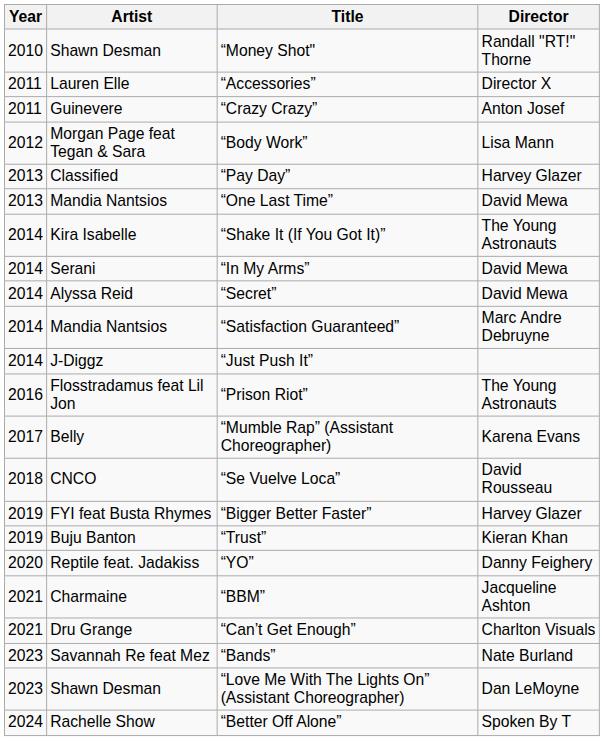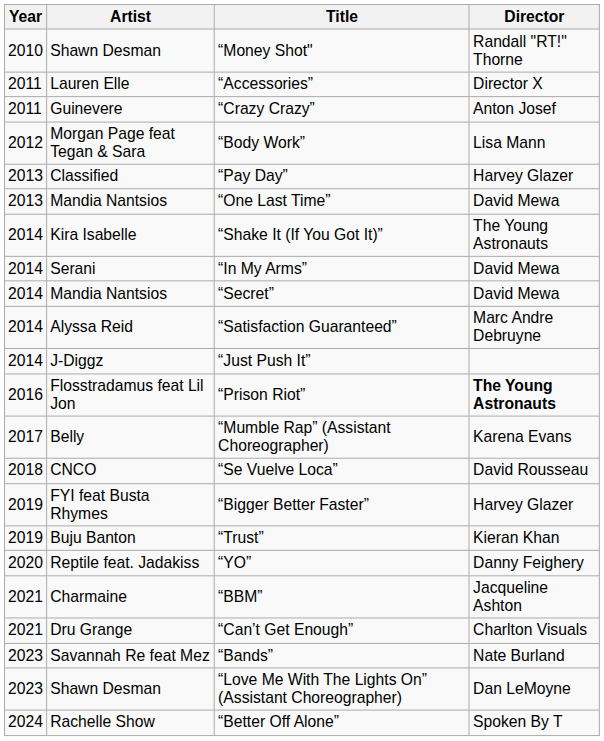 <table class="wikitable">
 <tr>
 <th>Year</th>
 <th>Artist</th>
 <th>Title</th>
 <th>Director</th>
 </tr>
 <tr>
 <td>2010</td>
 <td>Shawn Desman</td>
 <td>“Money  Shot"</td>
 <td>Randall  "RT!" Thorne</td>
 </tr>
 <tr>
 <td>2011</td>
 <td>Lauren Elle</td>
 <td>“Accessories”</td>
 <td>Director X</td>
 </tr>
 <tr>
 <td>2011</td>
 <td>Guinevere</td>
 <td>“Crazy  Crazy”</td>
 <td>Anton Josef</td>
 </tr>
 <tr>
 <td>2012</td>
 <td>Morgan Page  feat Tegan & Sara</td>
 <td>“Body  Work”</td>
 <td>Lisa Mann</td>
 </tr>
 <tr>
 <td>2013</td>
 <td>Classified</td>
 <td>“Pay  Day”</td>
 <td>Harvey Glazer</td>
 </tr>
 <tr>
 <td>2013</td>
 <td>Mandia  Nantsios</td>
 <td>“One Last  Time”</td>
 <td>David Mewa</td>
 </tr>
 <tr>
 <td>2014</td>
 <td>Kira Isabelle</td>
 <td>“Shake It (If  You Got It)”</td>
 <td>The Young Astronauts</td>
 </tr>
 <tr>
 <td>2014</td>
 <td>Serani</td>
 <td>“In My  Arms”</td>
 <td>David Mewa</td>
 </tr>
 <tr>
 <td>2014</td>
-<td>Alyssa Reid</td>
+<td>Mandia  Nantsios</td>
 <td>“Secret”</td>
 <td>David Mewa</td>
 </tr>
 <tr>
 <td>2014</td>
-<td>Mandia  Nantsios</td>
+<td>Alyssa Reid</td>
 <td>“Satisfaction  Guaranteed”</td>
 <td>Marc Andre  Debruyne</td>
 </tr>
 <tr>
 <td>2014</td>
 <td>J-Diggz</td>
 <td>“Just Push  It”</td>
 <td></td>
 </tr>
 <tr>
 <td>2016</td>
 <td>Flosstradamus  feat Lil Jon</td>
 <td>“Prison Riot”</td>
-<td>The Young Astronauts</td>
+<td><strong>The Young Astronauts</strong></td>
 </tr>
 <tr>
 <td>2017</td>
 <td>Belly</td>
 <td>“Mumble Rap”  (Assistant Choreographer)</td>
 <td>Karena Evans</td>
 </tr>
 <tr>
 <td>2018</td>
 <td>CNCO</td>
 <td>“Se Vuelve  Loca”</td>
 <td>David Rousseau</td>
 </tr>
 <tr>
 <td>2019</td>
 <td>FYI feat Busta  Rhymes</td>
 <td>“Bigger Better  Faster”</td>
 <td>Harvey Glazer</td>
 </tr>
 <tr>
 <td>2019</td>
 <td>Buju  Banton</td>
 <td>“Trust”</td>
 <td>Kieran Khan</td>
 </tr>
 <tr>
 <td>2020</td>
 <td>Reptile feat.  Jadakiss</td>
 <td>“YO”</td>
 <td>Danny Feighery</td>
 </tr>
 <tr>
 <td>2021</td>
 <td>Charmaine</td>
 <td>“BBM”</td>
 <td>Jacqueline  Ashton</td>
 </tr>
 <tr>
 <td>2021</td>
 <td>Dru Grange</td>
 <td>“Can’t Get  Enough”</td>
 <td>Charlton  Visuals</td>
 </tr>
 <tr>
 <td>2023</td>
 <td>Savannah Re  feat Mez</td>
 <td>“Bands”</td>
 <td>Nate Burland</td>
 </tr>
 <tr>
 <td>2023</td>
 <td>Shawn Desman</td>
 <td>“Love Me With  The Lights On”  (Assistant Choreographer)</td>
 <td>Dan LeMoyne</td>
 </tr>
 <tr>
 <td>2024</td>
 <td>Rachelle Show</td>
 <td>“Better Off  Alone”</td>
 <td>Spoken By T</td>
 </tr>
 </table>
